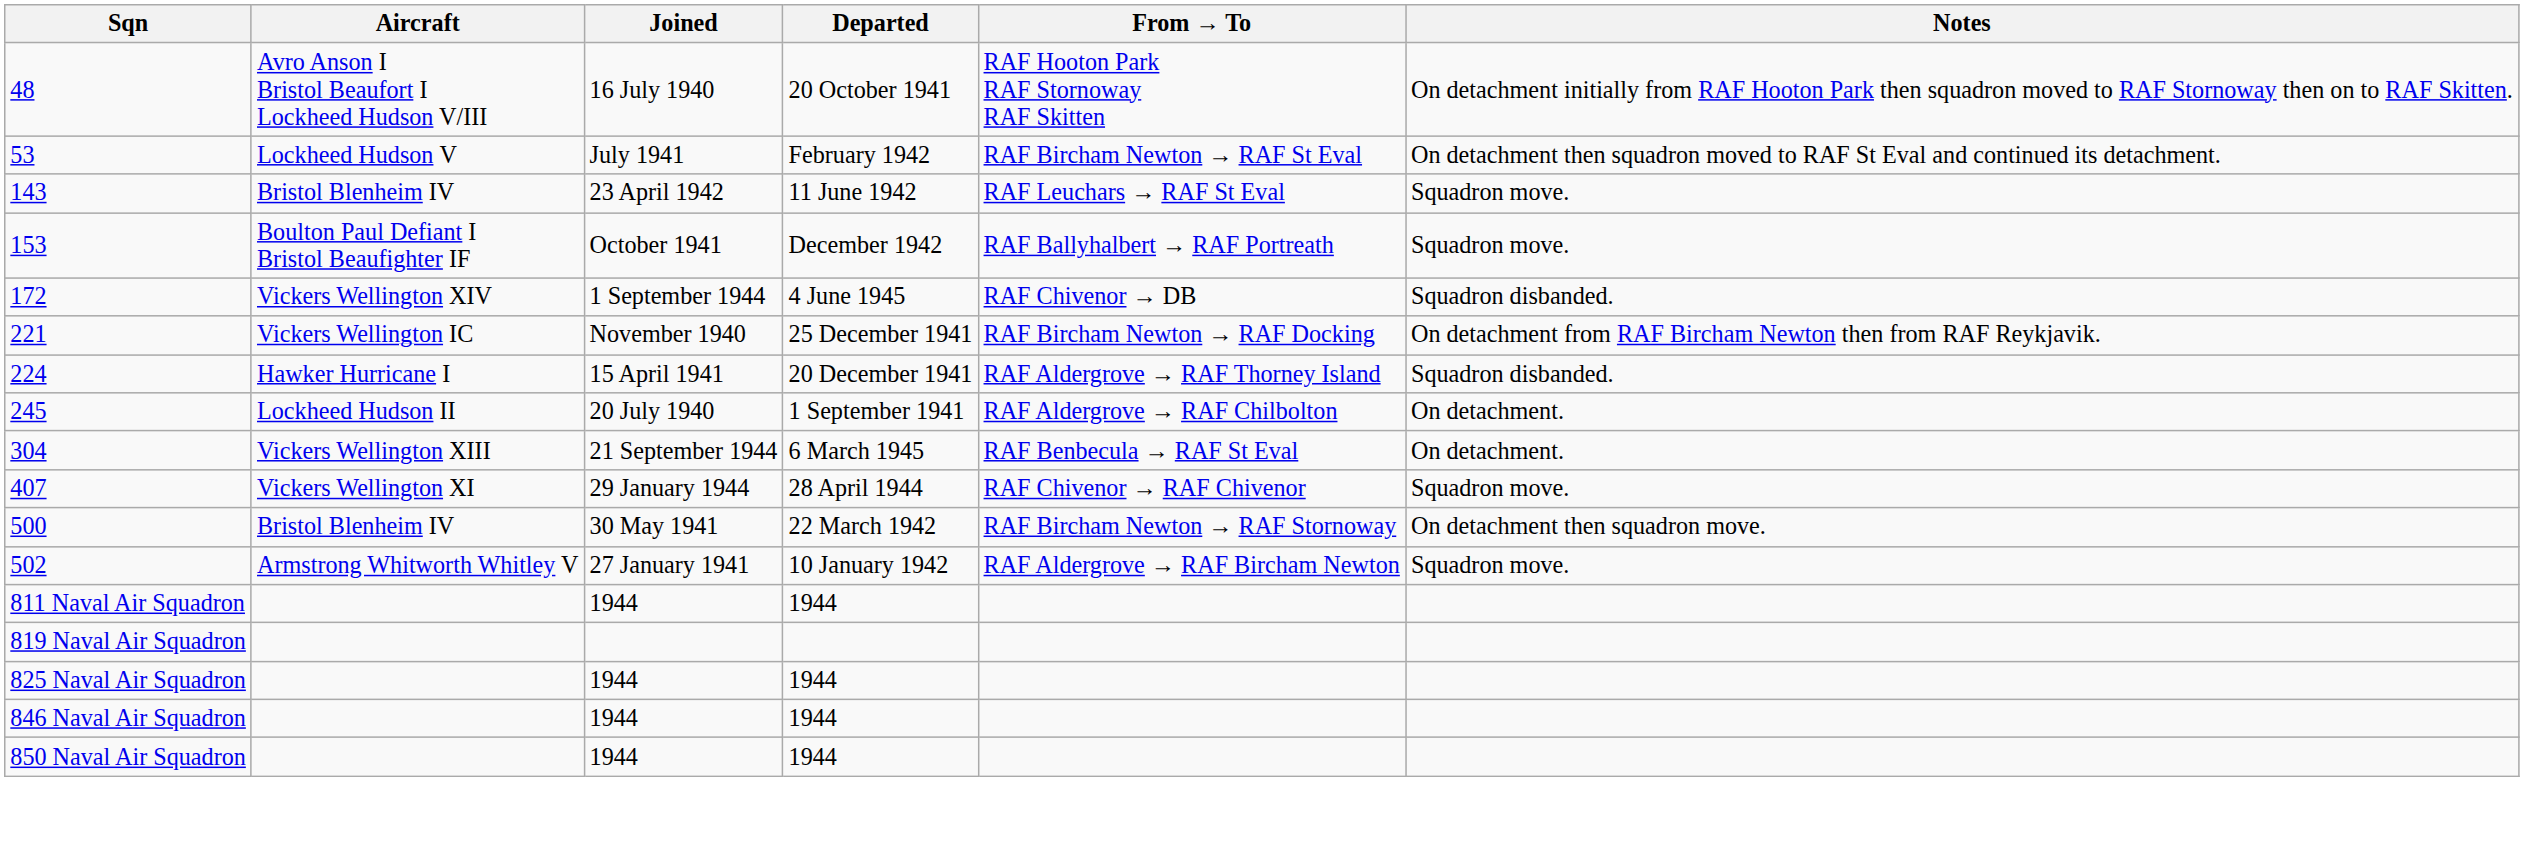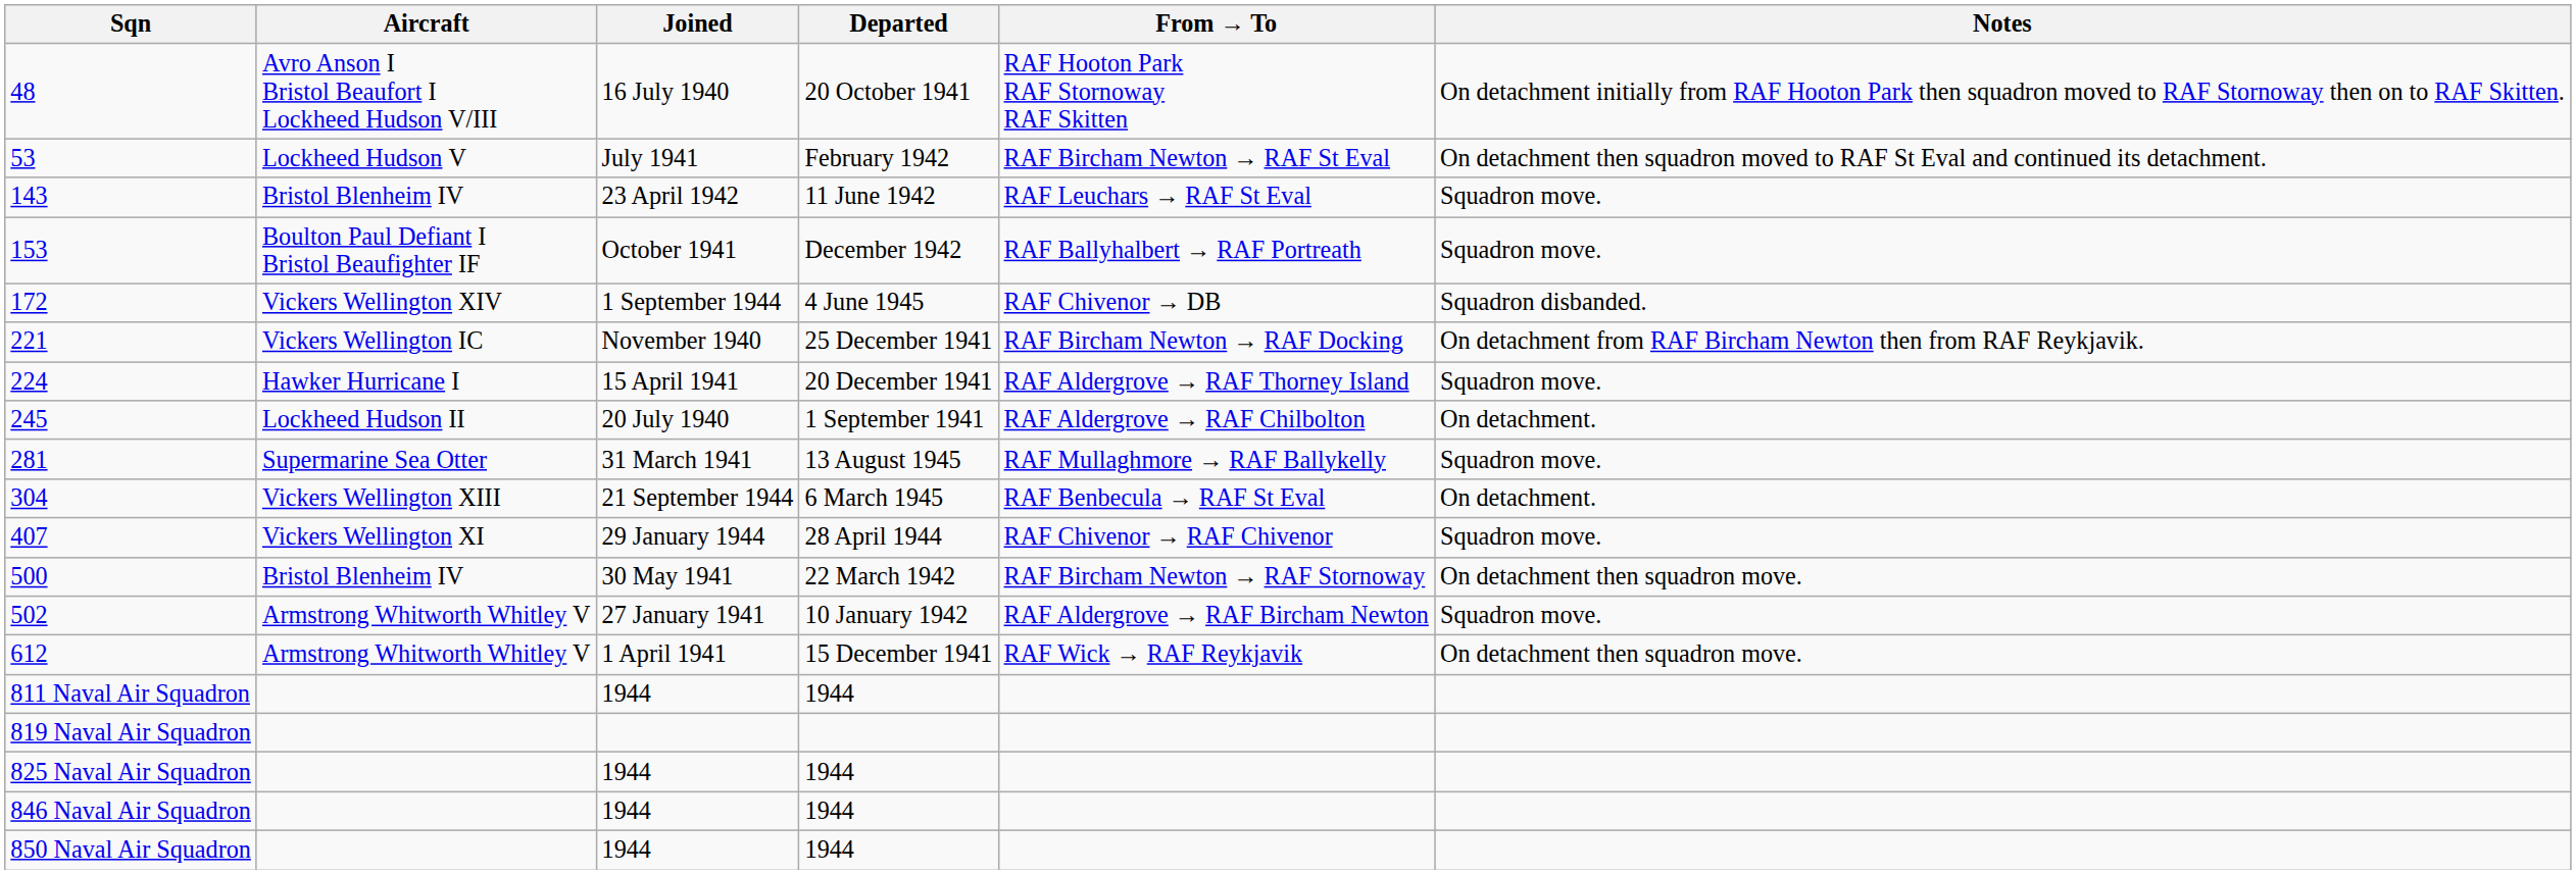 <table class="wikitable sortable" border="1">
 <tr>
 <th>Sqn</th>
 <th>Aircraft</th>
 <th>Joined</th>
 <th>Departed</th>
 <th>From → To</th>
 <th>Notes</th>
 </tr>
 <tr>
 <td><a href='#'>48</a></td>
 <td><a href='#'>Avro Anson</a> I<br> <a href='#'>Bristol Beaufort</a> I <br> <a href='#'>Lockheed Hudson</a> V/III</td>
 <td>16 July 1940</td>
 <td>20 October 1941</td>
 <td><a href='#'>RAF Hooton Park</a> <br> <a href='#'>RAF Stornoway</a> <br> <a href='#'>RAF Skitten</a></td>
 <td>On detachment initially from <a href='#'>RAF Hooton Park</a> then squadron moved to <a href='#'>RAF Stornoway</a> then on to <a href='#'>RAF Skitten</a>.</td>
 </tr>
 <tr>
 <td><a href='#'>53</a></td>
 <td><a href='#'>Lockheed Hudson</a> V</td>
 <td>July 1941</td>
 <td>February 1942</td>
 <td><a href='#'>RAF Bircham Newton</a> → <a href='#'>RAF St Eval</a></td>
 <td>On detachment then squadron moved to RAF St Eval and continued its detachment.</td>
 </tr>
 <tr>
 <td><a href='#'>143</a></td>
 <td><a href='#'>Bristol Blenheim</a> IV</td>
 <td>23 April 1942</td>
 <td>11 June 1942</td>
 <td><a href='#'>RAF Leuchars</a> → <a href='#'>RAF St Eval</a></td>
 <td>Squadron move.</td>
 </tr>
 <tr>
 <td><a href='#'>153</a></td>
 <td><a href='#'>Boulton&nbsp;Paul&nbsp;Defiant</a> I<br><a href='#'>Bristol Beaufighter</a> IF</td>
 <td>October 1941</td>
 <td>December 1942</td>
 <td><a href='#'>RAF Ballyhalbert</a> → <a href='#'>RAF Portreath</a></td>
 <td>Squadron move.</td>
 </tr>
 <tr>
 <td><a href='#'>172</a></td>
 <td><a href='#'>Vickers Wellington</a> XIV</td>
 <td>1 September 1944</td>
 <td>4 June 1945</td>
 <td><a href='#'>RAF Chivenor</a> → DB</td>
 <td>Squadron disbanded.</td>
 </tr>
 <tr>
 <td><a href='#'>221</a></td>
 <td><a href='#'>Vickers Wellington</a> IC</td>
 <td>November 1940</td>
 <td>25 December 1941</td>
 <td><a href='#'>RAF Bircham Newton</a> → <a href='#'>RAF Docking</a></td>
 <td>On detachment from <a href='#'>RAF Bircham Newton</a> then from RAF Reykjavik.</td>
 </tr>
 <tr>
 <td><a href='#'>224</a></td>
 <td><a href='#'>Hawker Hurricane</a> I</td>
 <td>15 April 1941</td>
 <td>20 December 1941</td>
 <td><a href='#'>RAF Aldergrove</a> → <a href='#'>RAF Thorney Island</a></td>
-<td>Squadron disbanded.</td>
+<td>Squadron move.</td>
 </tr>
 <tr>
 <td><a href='#'>245</a></td>
 <td><a href='#'>Lockheed Hudson</a> II</td>
 <td>20 July 1940</td>
 <td>1 September 1941</td>
 <td><a href='#'>RAF Aldergrove</a> → <a href='#'>RAF Chilbolton</a></td>
 <td>On detachment.</td>
+</tr>
+<tr>
+<td><a href='#'>281</a></td>
+<td><a href='#'>Supermarine Sea Otter</a></td>
+<td>31 March 1941</td>
+<td>13 August 1945</td>
+<td><a href='#'>RAF Mullaghmore</a> → <a href='#'>RAF Ballykelly</a></td>
+<td>Squadron move.</td>
 </tr>
 <tr>
 <td><a href='#'>304</a></td>
 <td><a href='#'>Vickers Wellington</a> XIII</td>
 <td>21 September 1944</td>
 <td>6 March 1945</td>
 <td><a href='#'>RAF Benbecula</a> → <a href='#'>RAF St Eval</a></td>
 <td>On detachment.</td>
 </tr>
 <tr>
 <td><a href='#'>407</a></td>
 <td><a href='#'>Vickers Wellington</a> XI</td>
 <td>29 January 1944</td>
 <td>28 April 1944</td>
 <td><a href='#'>RAF Chivenor</a> → <a href='#'>RAF Chivenor</a></td>
 <td>Squadron move.</td>
 </tr>
 <tr>
 <td><a href='#'>500</a></td>
 <td><a href='#'>Bristol Blenheim</a> IV</td>
 <td>30 May 1941</td>
 <td>22 March 1942</td>
 <td><a href='#'>RAF Bircham Newton</a> → <a href='#'>RAF Stornoway</a></td>
 <td>On detachment then squadron move.</td>
 </tr>
 <tr>
 <td><a href='#'>502</a></td>
 <td><a href='#'>Armstrong Whitworth Whitley</a> V</td>
 <td>27 January 1941</td>
 <td>10 January 1942</td>
 <td><a href='#'>RAF Aldergrove</a> → <a href='#'>RAF Bircham Newton</a></td>
 <td>Squadron move.</td>
+</tr>
+<tr>
+<td><a href='#'>612</a></td>
+<td><a href='#'>Armstrong Whitworth Whitley</a> V</td>
+<td>1 April 1941</td>
+<td>15 December 1941</td>
+<td><a href='#'>RAF Wick</a> → <a href='#'>RAF Reykjavik</a></td>
+<td>On detachment then squadron move.</td>
 </tr>
 <tr>
 <td><a href='#'>811 Naval Air Squadron</a></td>
 <td></td>
 <td>1944</td>
 <td>1944</td>
 <td></td>
 <td></td>
 </tr>
 <tr>
 <td><a href='#'>819 Naval Air Squadron</a></td>
 <td></td>
 <td></td>
 <td></td>
 <td></td>
 <td></td>
 </tr>
 <tr>
 <td><a href='#'>825 Naval Air Squadron</a></td>
 <td></td>
 <td>1944</td>
 <td>1944</td>
 <td></td>
 <td></td>
 </tr>
 <tr>
 <td><a href='#'>846 Naval Air Squadron</a></td>
 <td></td>
 <td>1944</td>
 <td>1944</td>
 <td></td>
 <td></td>
 </tr>
 <tr>
 <td><a href='#'>850 Naval Air Squadron</a></td>
 <td></td>
 <td>1944</td>
 <td>1944</td>
 <td></td>
 <td></td>
 </tr>
 </table>
